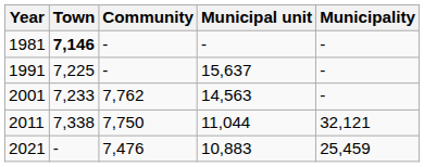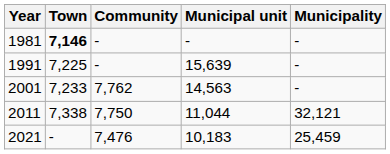 <table class=wikitable>
 <tr>
 <th>Year</th>
 <th>Town</th>
 <th>Community</th>
 <th>Municipal unit</th>
 <th>Municipality</th>
 </tr>
 <tr>
 <td>1981</td>
 <td><strong>7,146</strong></td>
 <td>-</td>
 <td>-</td>
 <td>-</td>
 </tr>
 <tr>
 <td>1991</td>
 <td>7,225</td>
 <td>-</td>
-<td>15,637</td>
+<td>15,639</td>
 <td>-</td>
 </tr>
 <tr>
 <td>2001</td>
 <td>7,233</td>
 <td>7,762</td>
 <td>14,563</td>
 <td>-</td>
 </tr>
 <tr>
 <td>2011</td>
 <td>7,338</td>
 <td>7,750</td>
 <td>11,044</td>
 <td>32,121</td>
 </tr>
 <tr>
 <td>2021</td>
 <td>-</td>
 <td>7,476</td>
-<td>10,883</td>
+<td>10,183</td>
 <td>25,459</td>
 </tr>
 </table>
